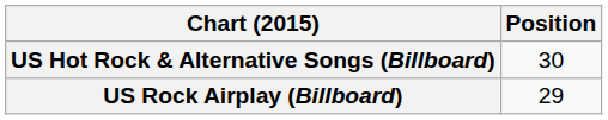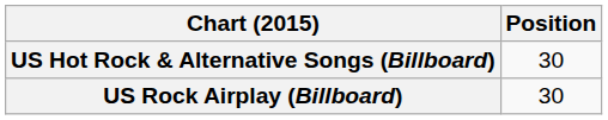 <table class="wikitable sortable plainrowheaders" style="text-align:center">
 <tr>
 <th scope="col">Chart (2015)</th>
 <th scope="col">Position</th>
 </tr>
 <tr>
 <th scope="row">US Hot Rock & Alternative Songs (<em>Billboard</em>)</th>
 <td>30</td>
 </tr>
 <tr>
 <th scope="row">US Rock Airplay (<em>Billboard</em>)</th>
-<td>29</td>
+<td>30</td>
 </tr>
 </table>
